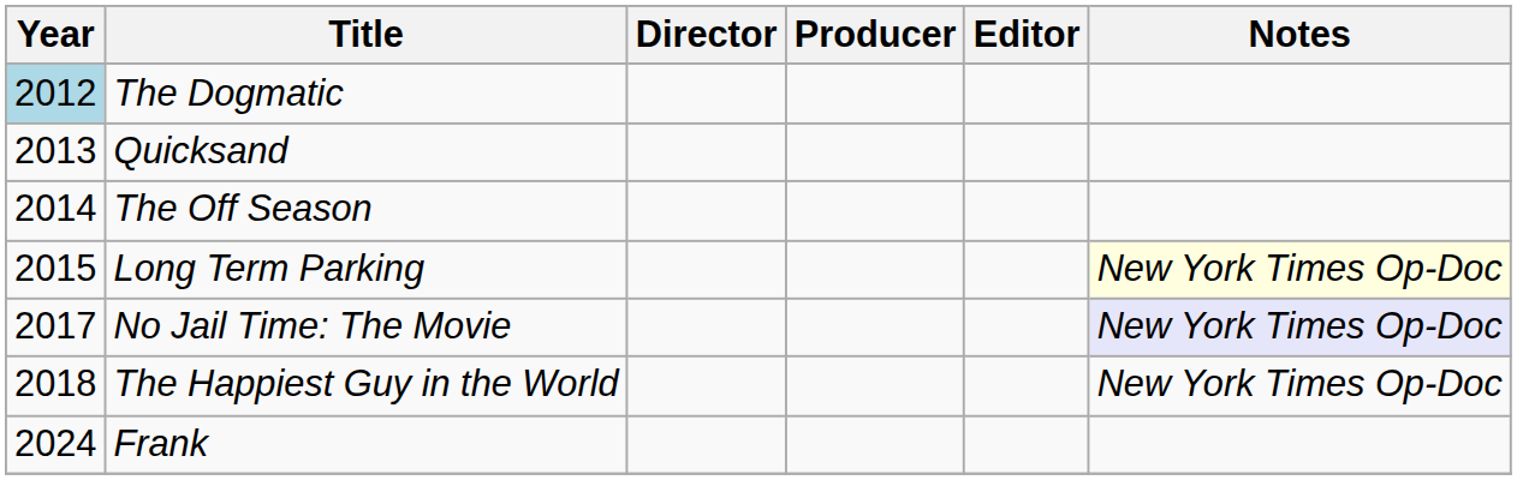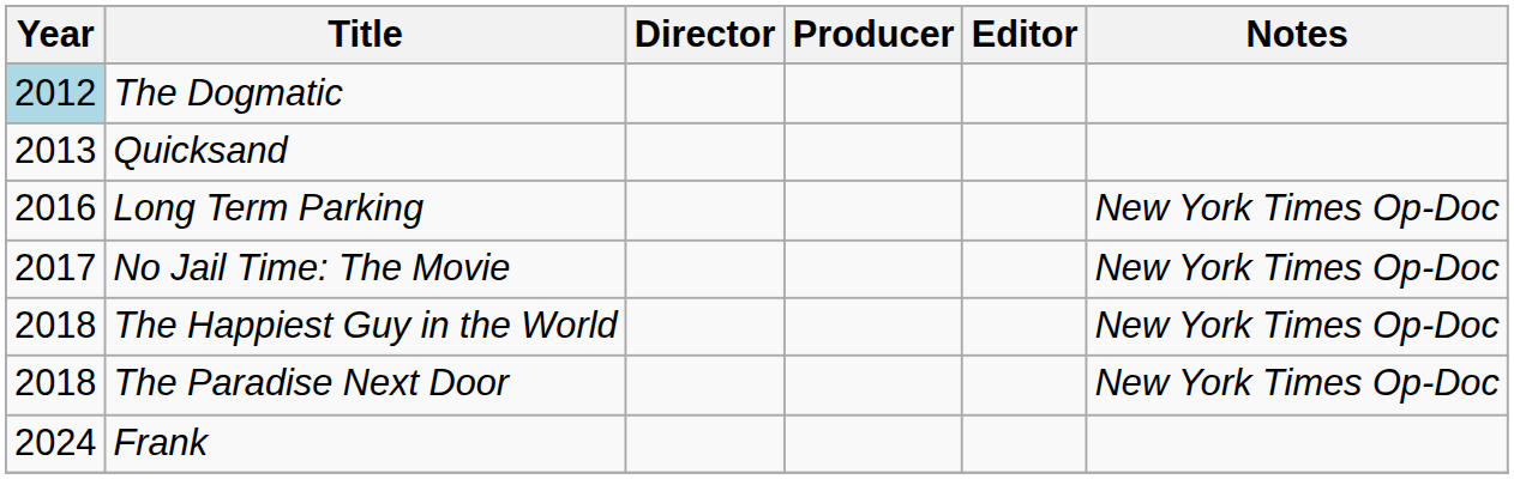 <table class="wikitable">
 <tr>
 <th>Year</th>
 <th>Title</th>
 <th>Director</th>
 <th>Producer</th>
 <th>Editor</th>
 <th class="unsortable">Notes</th>
 </tr>
 <tr>
 <td style="background: lightblue;">2012</td>
 <td><em>The Dogmatic</em></td>
 <td></td>
 <td></td>
 <td></td>
 <td></td>
 </tr>
 <tr>
 <td>2013</td>
 <td><em>Quicksand</em></td>
 <td></td>
 <td></td>
 <td></td>
 <td></td>
 </tr>
 <tr>
-<td>2014</td>
-<td><em>The Off Season</em></td>
-<td></td>
-<td></td>
-<td></td>
-<td></td>
-</tr>
-<tr>
-<td>2015</td>
+<td>2016</td>
 <td><em>Long Term Parking</em></td>
 <td></td>
 <td></td>
 <td></td>
-<td style="background: lightyellow;"><em>New York Times Op-Doc</em></td>
+<td><em>New York Times Op-Doc</em></td>
 </tr>
 <tr>
 <td>2017</td>
 <td><em>No Jail Time: The Movie</em></td>
 <td></td>
 <td></td>
 <td></td>
-<td style="background: lavender;"><em>New York Times Op-Doc</em></td>
+<td><em>New York Times Op-Doc</em></td>
 </tr>
 <tr>
 <td>2018</td>
 <td><em>The Happiest Guy in the World</em></td>
+<td></td>
+<td></td>
+<td></td>
+<td><em>New York Times Op-Doc</em></td>
+</tr>
+<tr>
+<td>2018</td>
+<td><em>The Paradise Next Door</em></td>
 <td></td>
 <td></td>
 <td></td>
 <td><em>New York Times Op-Doc</em></td>
 </tr>
 <tr>
 <td>2024</td>
 <td><em>Frank</em></td>
 <td></td>
 <td></td>
 <td></td>
 <td></td>
 </tr>
 <tr>
 </tr>
 </table>
